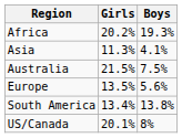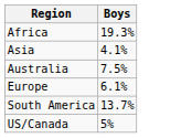 <table class="wikitable sortable">
 <tr>
 <th>Region</th>
-<th>Girls</th>
 <th>Boys</th>
 </tr>
 <tr>
 <td>Africa</td>
-<td>20.2%</td>
 <td>19.3%</td>
 </tr>
 <tr>
 <td>Asia</td>
-<td>11.3%</td>
 <td>4.1%</td>
 </tr>
 <tr>
 <td>Australia</td>
-<td>21.5%</td>
 <td>7.5%</td>
 </tr>
 <tr>
 <td>Europe</td>
-<td>13.5%</td>
-<td>5.6%</td>
+<td>6.1%</td>
 </tr>
 <tr>
 <td>South America</td>
-<td>13.4%</td>
-<td>13.8%</td>
+<td>13.7%</td>
 </tr>
 <tr>
 <td>US/Canada</td>
-<td>20.1%</td>
-<td>8%</td>
+<td>5%</td>
 </tr>
 </table>
